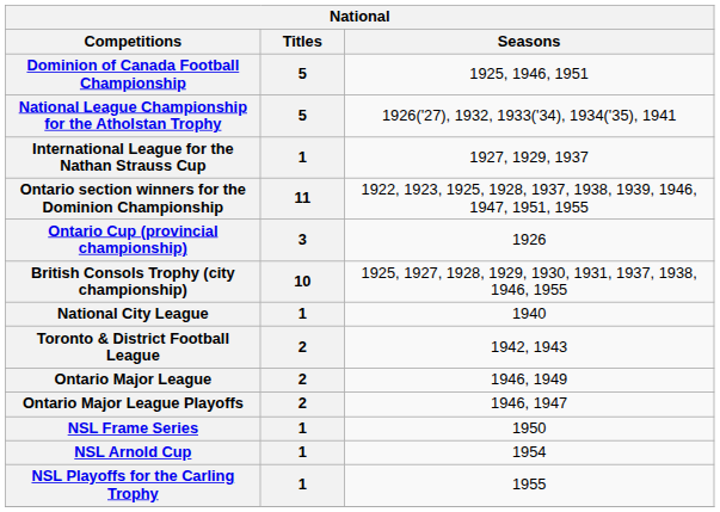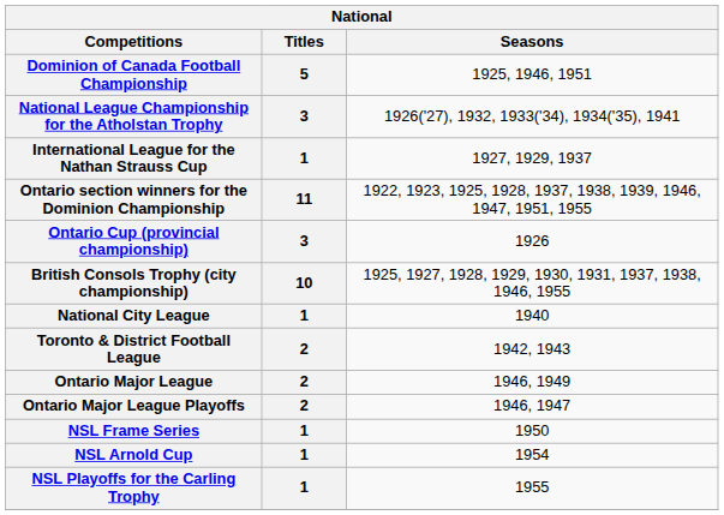 <table class="wikitable">
 <tr>
 <th colspan="3">National</th>
 </tr>
 <tr>
 <th style="width:260px">Competitions</th>
 <th style="width:80px">Titles</th>
 <th style="width:380px">Seasons</th>
 </tr>
 <tr>
 <th style="text-align:center"><a href='#'>Dominion of Canada Football Championship</a></th>
 <th>5</th>
 <td style="text-align:center">1925, 1946, 1951</td>
 </tr>
 <tr>
 <th style="text-align:center"><a href='#'>National League Championship for the Atholstan Trophy</a></th>
-<th>5</th>
+<th>3</th>
 <td style="text-align:center">1926('27), 1932, 1933('34), 1934('35), 1941</td>
 </tr>
 <tr>
 <th style="text-align:center">International League for the Nathan Strauss Cup</th>
 <th>1</th>
 <td style="text-align:center">1927, 1929, 1937</td>
 </tr>
 <tr>
 <th style="text-align:center">Ontario section winners for the Dominion Championship</th>
 <th>11</th>
 <td style="text-align:center">1922, 1923, 1925, 1928, 1937, 1938, 1939, 1946, 1947, 1951, 1955</td>
 </tr>
 <tr>
 <th style="text-align:center"><a href='#'>Ontario Cup (provincial championship)</a></th>
 <th>3</th>
 <td style="text-align:center">1926</td>
 </tr>
 <tr>
 <th style="text-align:center">British Consols Trophy (city championship)</th>
 <th>10</th>
 <td style="text-align:center">1925, 1927, 1928, 1929, 1930, 1931, 1937, 1938, 1946, 1955</td>
 </tr>
 <tr>
 <th style="text-align:center">National City League</th>
 <th>1</th>
 <td style="text-align:center">1940</td>
 </tr>
 <tr>
 <th style="text-align:center">Toronto & District Football League</th>
 <th>2</th>
 <td style="text-align:center">1942, 1943</td>
 </tr>
 <tr>
 <th style="text-align:center">Ontario Major League</th>
 <th>2</th>
 <td style="text-align:center">1946, 1949</td>
 </tr>
 <tr>
 <th style="text-align:center">Ontario Major League Playoffs</th>
 <th>2</th>
 <td style="text-align:center">1946, 1947</td>
 </tr>
 <tr>
 <th style="text-align:center"><a href='#'>NSL Frame Series</a></th>
 <th>1</th>
 <td style="text-align:center">1950</td>
 </tr>
 <tr>
 <th style="text-align:center"><a href='#'>NSL Arnold Cup</a></th>
 <th>1</th>
 <td style="text-align:center">1954</td>
 </tr>
 <tr>
 <th style="text-align:center"><a href='#'>NSL Playoffs for the Carling Trophy</a></th>
 <th>1</th>
 <td style="text-align:center">1955</td>
 </tr>
 <tr>
 </tr>
 </table>
